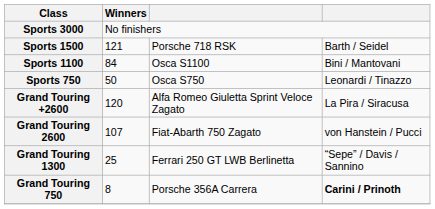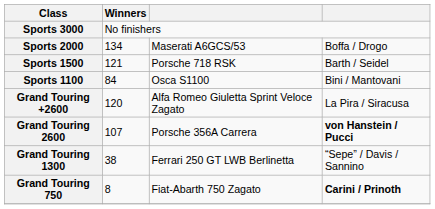 <table class="wikitable" style="font-size: 95%">
 <tr>
 <th>Class</th>
 <th>Winners</th>
 <th></th>
 <th></th>
 </tr>
 <tr>
 <th>Sports 3000</th>
 <td colspan=3>No finishers</td>
+</tr>
+<tr>
+<th>Sports 2000</th>
+<td>134</td>
+<td>Maserati A6GCS/53</td>
+<td>Boffa / Drogo</td>
 </tr>
 <tr>
 <th>Sports 1500</th>
 <td>121</td>
 <td>Porsche 718 RSK</td>
 <td>Barth / Seidel</td>
 </tr>
 <tr>
 <th>Sports 1100</th>
 <td>84</td>
 <td>Osca S1100</td>
 <td>Bini / Mantovani</td>
 </tr>
 <tr>
-<th>Sports 750</th>
-<td>50</td>
-<td>Osca S750</td>
-<td>Leonardi / Tinazzo</td>
-</tr>
-<tr>
 <th>Grand Touring +2600</th>
 <td>120</td>
 <td>Alfa Romeo Giuletta Sprint Veloce Zagato</td>
 <td>La Pira / Siracusa</td>
 </tr>
 <tr>
 <th>Grand Touring 2600</th>
 <td>107</td>
-<td>Fiat-Abarth 750 Zagato</td>
-<td>von Hanstein / Pucci</td>
+<td>Porsche 356A Carrera</td>
+<td><strong>von Hanstein / Pucci</strong></td>
 </tr>
 <tr>
 <th>Grand Touring 1300</th>
-<td>25</td>
+<td>38</td>
 <td>Ferrari 250 GT LWB Berlinetta</td>
 <td>“Sepe” / Davis / Sannino</td>
 </tr>
 <tr>
 <th>Grand Touring 750</th>
 <td>8</td>
-<td>Porsche 356A Carrera</td>
+<td>Fiat-Abarth 750 Zagato</td>
 <td><strong>Carini / Prinoth</strong></td>
 </tr>
 <tr>
 </tr>
 </table>
